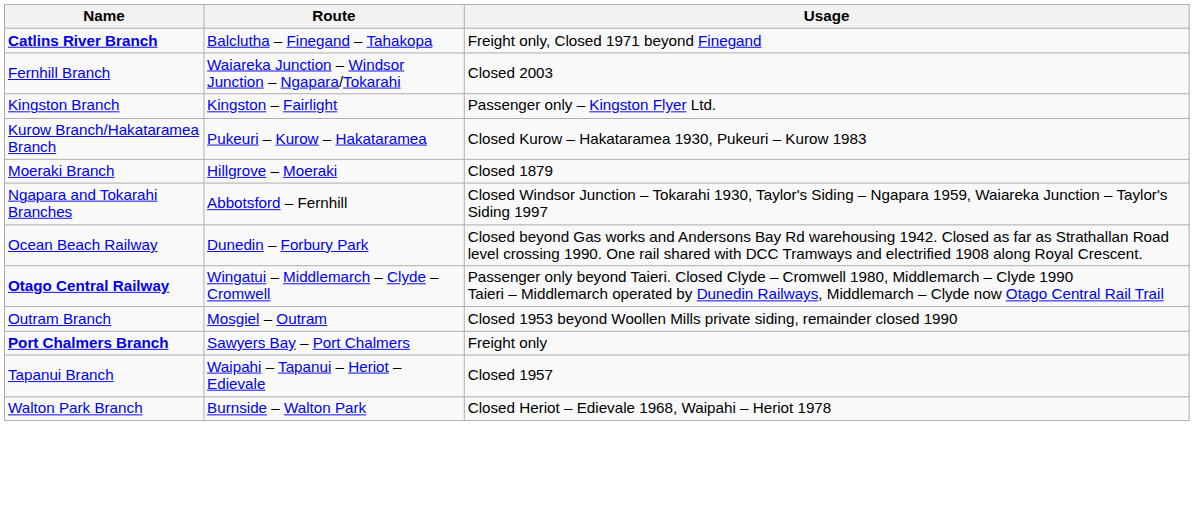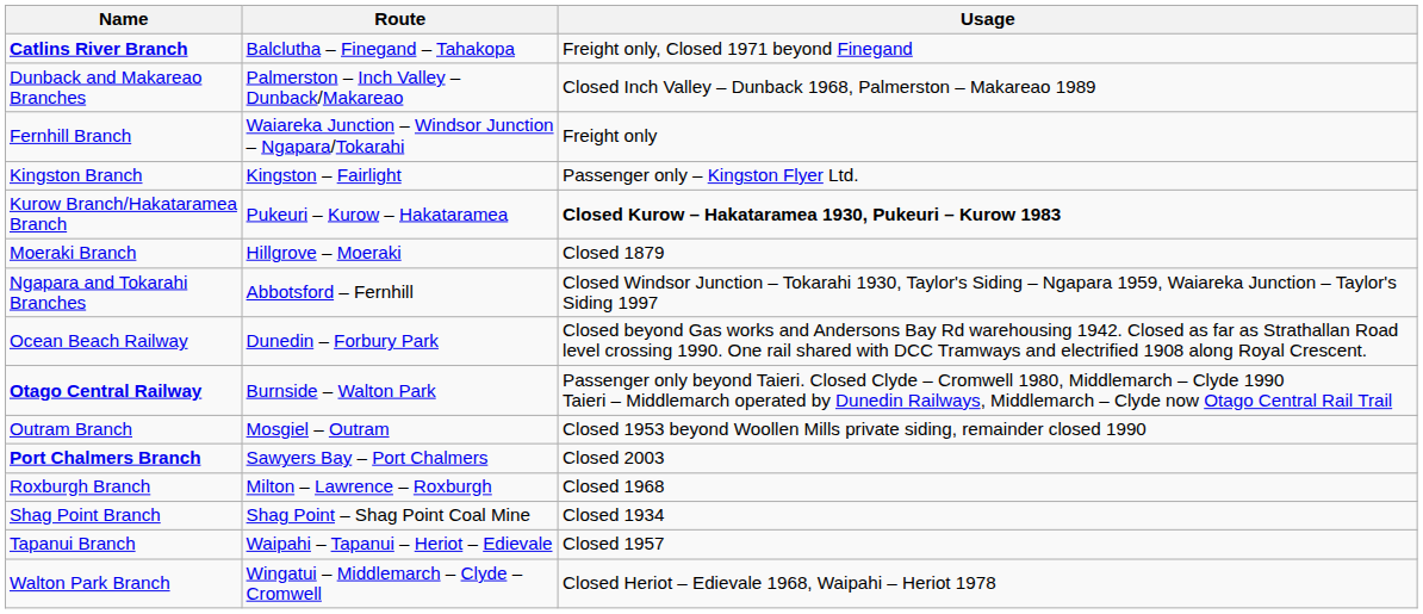 <table class="wikitable">
 <tr>
 <th>Name</th>
 <th>Route</th>
 <th>Usage</th>
 </tr>
 <tr>
 <td><strong><a href='#'>Catlins River Branch</a></strong></td>
 <td><a href='#'>Balclutha</a> – <a href='#'>Finegand</a> – <a href='#'>Tahakopa</a></td>
 <td>Freight only, Closed 1971 beyond <a href='#'>Finegand</a></td>
 </tr>
 <tr>
+<td><a href='#'>Dunback and Makareao Branches</a></td>
+<td><a href='#'>Palmerston</a> – <a href='#'>Inch Valley</a> – <a href='#'>Dunback</a>/<a href='#'>Makareao</a></td>
+<td>Closed Inch Valley – Dunback 1968, Palmerston – Makareao 1989</td>
+</tr>
+<tr>
 <td><a href='#'>Fernhill Branch</a></td>
 <td><a href='#'>Waiareka Junction</a> – <a href='#'>Windsor Junction</a> – <a href='#'>Ngapara</a>/<a href='#'>Tokarahi</a></td>
-<td>Closed 2003</td>
+<td>Freight only</td>
 </tr>
 <tr>
 <td><a href='#'>Kingston Branch</a></td>
 <td><a href='#'>Kingston</a> – <a href='#'>Fairlight</a></td>
 <td>Passenger only – <a href='#'>Kingston Flyer</a> Ltd.</td>
 </tr>
 <tr>
 <td><a href='#'>Kurow Branch/Hakataramea Branch</a></td>
 <td><a href='#'>Pukeuri</a> – <a href='#'>Kurow</a> – <a href='#'>Hakataramea</a></td>
-<td>Closed Kurow – Hakataramea 1930, Pukeuri – Kurow 1983</td>
+<td><strong>Closed Kurow – Hakataramea 1930, Pukeuri – Kurow 1983</strong></td>
 </tr>
 <tr>
 <td><a href='#'>Moeraki Branch</a></td>
 <td><a href='#'>Hillgrove</a> – <a href='#'>Moeraki</a></td>
 <td>Closed 1879</td>
 </tr>
 <tr>
 <td><a href='#'>Ngapara and Tokarahi Branches</a></td>
 <td><a href='#'>Abbotsford</a> – Fernhill</td>
 <td>Closed Windsor Junction – Tokarahi 1930, Taylor's Siding – Ngapara 1959, Waiareka Junction – Taylor's Siding 1997</td>
 </tr>
 <tr>
 <td><a href='#'>Ocean Beach Railway</a></td>
 <td><a href='#'>Dunedin</a> – <a href='#'>Forbury Park</a></td>
 <td>Closed beyond Gas works and Andersons Bay Rd warehousing 1942. Closed as far as Strathallan Road level crossing 1990. One rail shared with DCC Tramways and electrified 1908 along Royal Crescent.</td>
 </tr>
 <tr>
 <td><strong><a href='#'>Otago Central Railway</a></strong></td>
-<td><a href='#'>Wingatui</a> – <a href='#'>Middlemarch</a> – <a href='#'>Clyde</a> – <a href='#'>Cromwell</a></td>
+<td><a href='#'>Burnside</a> – <a href='#'>Walton Park</a></td>
 <td>Passenger only beyond Taieri. Closed Clyde – Cromwell 1980, Middlemarch – Clyde 1990 <br> Taieri – Middlemarch operated by <a href='#'>Dunedin Railways</a>, Middlemarch – Clyde now <a href='#'>Otago Central Rail Trail</a></td>
 </tr>
 <tr>
 <td><a href='#'>Outram Branch</a></td>
 <td><a href='#'>Mosgiel</a> – <a href='#'>Outram</a></td>
 <td>Closed 1953 beyond Woollen Mills private siding, remainder closed 1990</td>
 </tr>
 <tr>
 <td><strong><a href='#'>Port Chalmers Branch</a></strong></td>
 <td><a href='#'>Sawyers Bay</a> – <a href='#'>Port Chalmers</a></td>
-<td>Freight only</td>
+<td>Closed 2003</td>
+</tr>
+<tr>
+<td><a href='#'>Roxburgh Branch</a></td>
+<td><a href='#'>Milton</a> – <a href='#'>Lawrence</a> – <a href='#'>Roxburgh</a></td>
+<td>Closed 1968</td>
+</tr>
+<tr>
+<td><a href='#'>Shag Point Branch</a></td>
+<td><a href='#'>Shag Point</a> – Shag Point Coal Mine</td>
+<td>Closed 1934</td>
 </tr>
 <tr>
 <td><a href='#'>Tapanui Branch</a></td>
 <td><a href='#'>Waipahi</a> – <a href='#'>Tapanui</a> – <a href='#'>Heriot</a> – <a href='#'>Edievale</a></td>
 <td>Closed 1957</td>
 </tr>
 <tr>
 <td><a href='#'>Walton Park Branch</a></td>
-<td><a href='#'>Burnside</a> – <a href='#'>Walton Park</a></td>
+<td><a href='#'>Wingatui</a> – <a href='#'>Middlemarch</a> – <a href='#'>Clyde</a> – <a href='#'>Cromwell</a></td>
 <td>Closed Heriot – Edievale 1968, Waipahi – Heriot 1978</td>
 </tr>
 </table>
